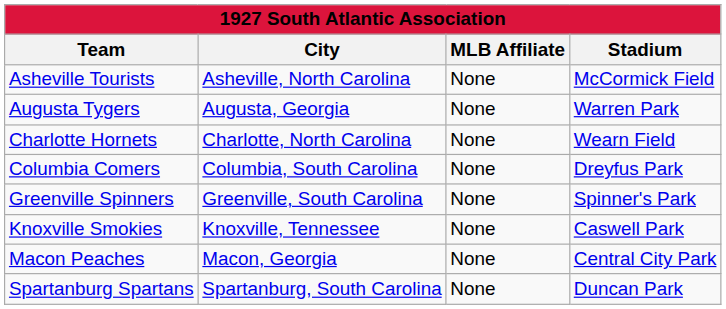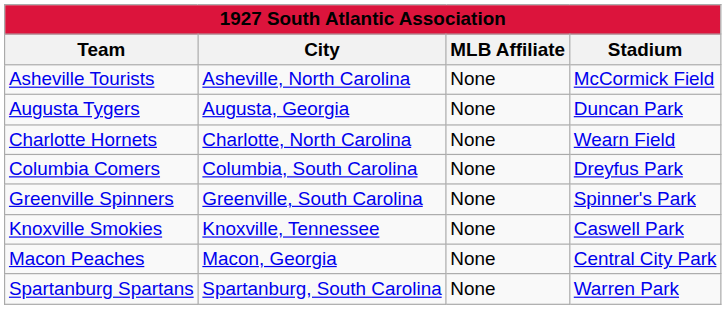 <table class="wikitable" style="width:auto">
 <tr>
 <td bgcolor="#DC143C" align="center" colspan="7"><strong><span>1927 South Atlantic Association</span></strong></td>
 </tr>
 <tr>
 <th>Team</th>
 <th>City</th>
 <th>MLB Affiliate</th>
 <th>Stadium</th>
 </tr>
 <tr>
 <td><a href='#'>Asheville Tourists</a></td>
 <td><a href='#'>Asheville, North Carolina</a></td>
 <td>None</td>
 <td><a href='#'>McCormick Field</a></td>
 </tr>
 <tr>
 <td><a href='#'>Augusta Tygers</a></td>
 <td><a href='#'>Augusta, Georgia</a></td>
 <td>None</td>
-<td><a href='#'>Warren Park</a></td>
+<td><a href='#'>Duncan Park</a></td>
 </tr>
 <tr>
 <td><a href='#'>Charlotte Hornets</a></td>
 <td><a href='#'>Charlotte, North Carolina</a></td>
 <td>None</td>
 <td><a href='#'>Wearn Field</a></td>
 </tr>
 <tr>
 <td><a href='#'>Columbia Comers</a></td>
 <td><a href='#'>Columbia, South Carolina</a></td>
 <td>None</td>
 <td><a href='#'>Dreyfus Park</a></td>
 </tr>
 <tr>
 <td><a href='#'>Greenville Spinners</a></td>
 <td><a href='#'>Greenville, South Carolina</a></td>
 <td>None</td>
 <td><a href='#'>Spinner's Park</a></td>
 </tr>
 <tr>
 <td><a href='#'>Knoxville Smokies</a></td>
 <td><a href='#'>Knoxville, Tennessee</a></td>
 <td>None</td>
 <td><a href='#'>Caswell Park</a></td>
 </tr>
 <tr>
 <td><a href='#'>Macon Peaches</a></td>
 <td><a href='#'>Macon, Georgia</a></td>
 <td>None</td>
 <td><a href='#'>Central City Park</a></td>
 </tr>
 <tr>
 <td><a href='#'>Spartanburg Spartans</a></td>
 <td><a href='#'>Spartanburg, South Carolina</a></td>
 <td>None</td>
-<td><a href='#'>Duncan Park</a></td>
+<td><a href='#'>Warren Park</a></td>
 </tr>
 </table>
